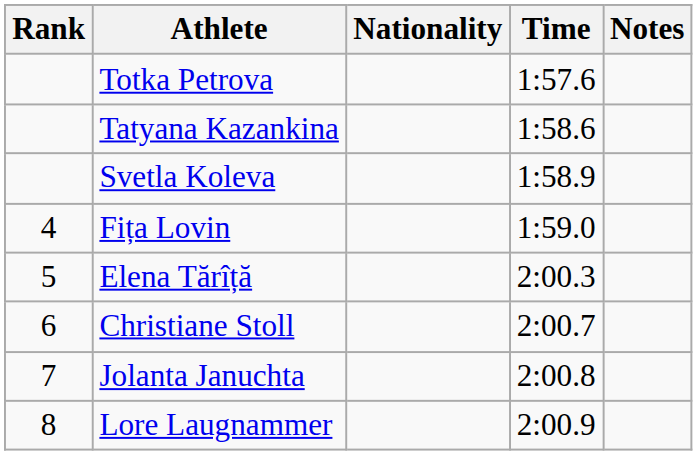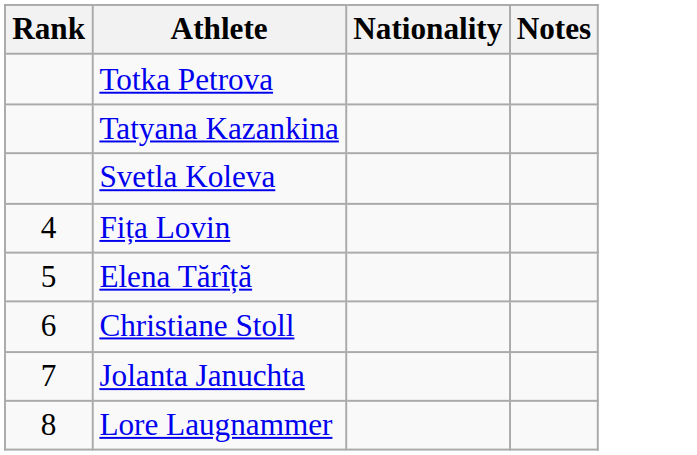 <table class="wikitable sortable" style="text-align:center">
 <tr>
 <th>Rank</th>
 <th>Athlete</th>
 <th>Nationality</th>
-<th>Time</th>
 <th>Notes</th>
 </tr>
 <tr>
 <td></td>
 <td align=left><a href='#'>Totka Petrova</a></td>
 <td align=left></td>
-<td>1:57.6</td>
 <td></td>
 </tr>
 <tr>
 <td></td>
 <td align=left><a href='#'>Tatyana Kazankina</a></td>
 <td align=left></td>
-<td>1:58.6</td>
 <td></td>
 </tr>
 <tr>
 <td></td>
 <td align=left><a href='#'>Svetla Koleva</a></td>
 <td align=left></td>
-<td>1:58.9</td>
 <td></td>
 </tr>
 <tr>
 <td>4</td>
 <td align=left><a href='#'>Fița Lovin</a></td>
 <td align=left></td>
-<td>1:59.0</td>
 <td></td>
 </tr>
 <tr>
 <td>5</td>
 <td align=left><a href='#'>Elena Tărîță</a></td>
 <td align=left></td>
-<td>2:00.3</td>
 <td></td>
 </tr>
 <tr>
 <td>6</td>
 <td align=left><a href='#'>Christiane Stoll</a></td>
 <td align=left></td>
-<td>2:00.7</td>
 <td></td>
 </tr>
 <tr>
 <td>7</td>
 <td align=left><a href='#'>Jolanta Januchta</a></td>
 <td align=left></td>
-<td>2:00.8</td>
 <td></td>
 </tr>
 <tr>
 <td>8</td>
 <td align=left><a href='#'>Lore Laugnammer</a></td>
 <td align=left></td>
-<td>2:00.9</td>
 <td></td>
 </tr>
 </table>
